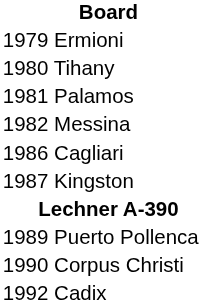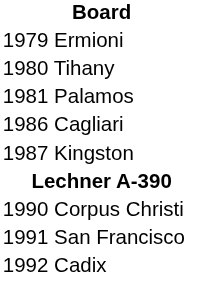 <table>
 <tr>
 <th colspan=4>Board</th>
 </tr>
 <tr>
 <td>1979 Ermioni</td>
 <td></td>
 <td></td>
 <td></td>
 </tr>
 <tr>
 <td>1980 Tihany</td>
 <td></td>
 <td></td>
 <td></td>
 </tr>
 <tr>
 <td>1981 Palamos</td>
 <td></td>
 <td></td>
 <td></td>
 </tr>
 <tr>
-<td>1982 Messina</td>
-<td></td>
-<td></td>
-<td></td>
-</tr>
-<tr>
 <td>1986 Cagliari</td>
 <td></td>
 <td></td>
 <td></td>
 </tr>
 <tr>
 <td>1987 Kingston</td>
 <td></td>
 <td></td>
 <td></td>
 </tr>
 <tr>
 <th colspan=4>Lechner A-390</th>
 </tr>
 <tr>
-<td>1989 Puerto Pollenca</td>
+<td>1990 Corpus Christi</td>
 <td></td>
 <td></td>
 <td></td>
 </tr>
 <tr>
-<td>1990 Corpus Christi</td>
+<td>1991 San Francisco</td>
 <td></td>
 <td></td>
 <td></td>
 </tr>
 <tr>
 <td>1992 Cadix</td>
 <td></td>
 <td></td>
 <td></td>
 </tr>
 <tr>
 </tr>
 </table>
